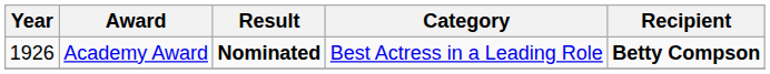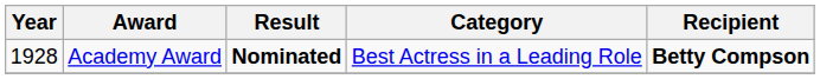 <table class="wikitable" style="font-size:90%;">
 <tr>
 <th>Year</th>
 <th>Award</th>
 <th>Result</th>
 <th>Category</th>
 <th>Recipient</th>
 </tr>
 <tr>
-<td>1926</td>
+<td>1928</td>
 <td><a href='#'>Academy Award</a></td>
 <td><strong>Nominated</strong></td>
 <td><a href='#'>Best Actress in a Leading Role</a></td>
 <td><strong>Betty Compson</strong></td>
 </tr>
 <tr>
 </tr>
 </table>
